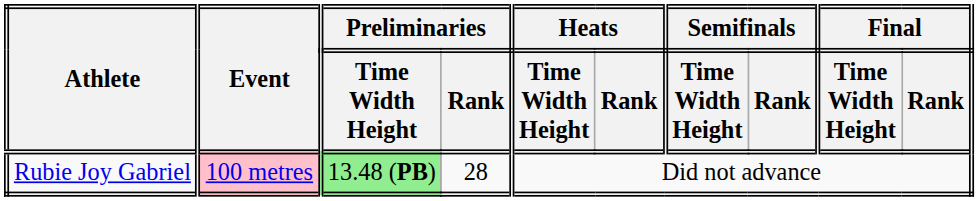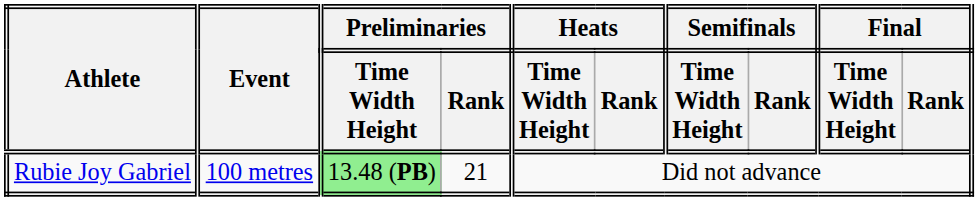 <table class=wikitable style="font-size:90%; border: double;">
 <tr>
 <th rowspan="2" style="border-right:double">Athlete</th>
 <th rowspan="2" style="border-right:double">Event</th>
 <th colspan="2" style="border-right:double; border-bottom:double;">Preliminaries</th>
 <th colspan="2" style="border-right:double; border-bottom:double;">Heats</th>
 <th colspan="2" style="border-right:double; border-bottom:double;">Semifinals</th>
 <th colspan="2" style="border-right:double; border-bottom:double;">Final</th>
 </tr>
 <tr>
 <th>Time<br>Width<br>Height</th>
 <th style="border-right:double">Rank</th>
 <th>Time<br>Width<br>Height</th>
 <th style="border-right:double">Rank</th>
 <th>Time<br>Width<br>Height</th>
 <th style="border-right:double">Rank</th>
 <th>Time<br>Width<br>Height</th>
 <th style="border-right:double">Rank</th>
 </tr>
 <tr style="border-top: double;">
 <td style="border-right:double"><a href='#'>Rubie Joy Gabriel</a></td>
-<td style="background: pink; border-right:double"><a href='#'>100 metres</a></td>
+<td style="border-right:double"><a href='#'>100 metres</a></td>
 <td align=center style="background: lightgreen;">13.48  (<strong>PB</strong>)</td>
-<td style="border-right:double" align=center>28</td>
+<td style="border-right:double" align=center>21</td>
 <td colspan="6" align=center>Did not advance</td>
 </tr>
 </table>
